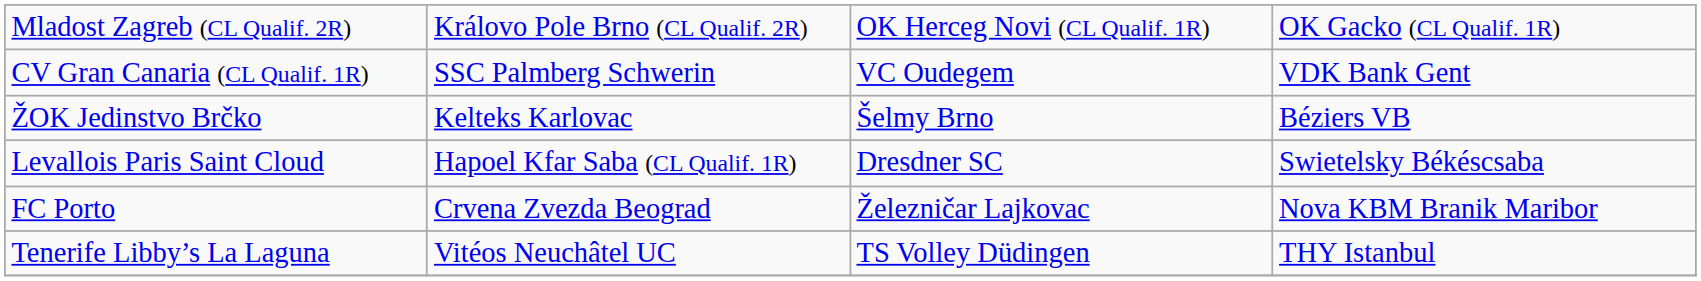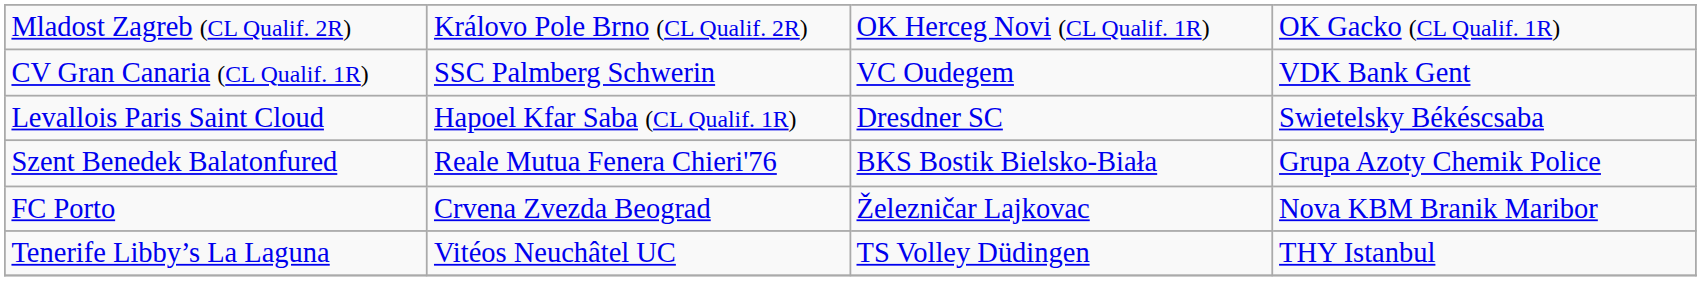 <table class="wikitable">
 <tr>
 <td width=230px> <a href='#'>Mladost Zagreb</a> <small>(<a href='#'>CL Qualif. 2R</a>)</small></td>
 <td width=230px> <a href='#'>Královo Pole Brno</a> <small>(<a href='#'>CL Qualif. 2R</a>)</small></td>
 <td width=230px> <a href='#'>OK Herceg Novi</a> <small>(<a href='#'>CL Qualif. 1R</a>)</small></td>
 <td width=230px> <a href='#'>OK Gacko</a> <small>(<a href='#'>CL Qualif. 1R</a>)</small></td>
 </tr>
 <tr>
 <td width=230px> <a href='#'>CV Gran Canaria</a> <small>(<a href='#'>CL Qualif. 1R</a>)</small></td>
 <td> <a href='#'>SSC Palmberg Schwerin</a></td>
 <td> <a href='#'>VC Oudegem</a></td>
 <td> <a href='#'>VDK Bank Gent</a></td>
 </tr>
 <tr>
-<td> <a href='#'>ŽOK Jedinstvo Brčko</a></td>
-<td> <a href='#'>Kelteks Karlovac</a></td>
-<td> <a href='#'>Šelmy Brno</a></td>
-<td> <a href='#'>Béziers VB</a></td>
-</tr>
-<tr>
 <td> <a href='#'>Levallois Paris Saint Cloud</a></td>
 <td> <a href='#'>Hapoel Kfar Saba</a> <small>(<a href='#'>CL Qualif. 1R</a>)</small></td>
 <td> <a href='#'>Dresdner SC</a></td>
 <td> <a href='#'>Swietelsky Békéscsaba</a></td>
+</tr>
+<tr>
+<td> <a href='#'>Szent Benedek Balatonfured</a></td>
+<td> <a href='#'>Reale Mutua Fenera Chieri'76</a></td>
+<td> <a href='#'>BKS Bostik Bielsko-Biała</a></td>
+<td> <a href='#'>Grupa Azoty Chemik Police</a></td>
 </tr>
 <tr>
 <td> <a href='#'>FC Porto</a></td>
 <td> <a href='#'>Crvena Zvezda Beograd</a></td>
 <td> <a href='#'>Železničar Lajkovac</a></td>
 <td> <a href='#'>Nova KBM Branik Maribor</a></td>
 </tr>
 <tr>
 <td> <a href='#'>Tenerife Libby’s La Laguna</a></td>
 <td> <a href='#'>Vitéos Neuchâtel UC</a></td>
 <td> <a href='#'>TS Volley Düdingen</a></td>
 <td> <a href='#'>THY Istanbul</a></td>
 </tr>
 <tr>
 </tr>
 </table>
